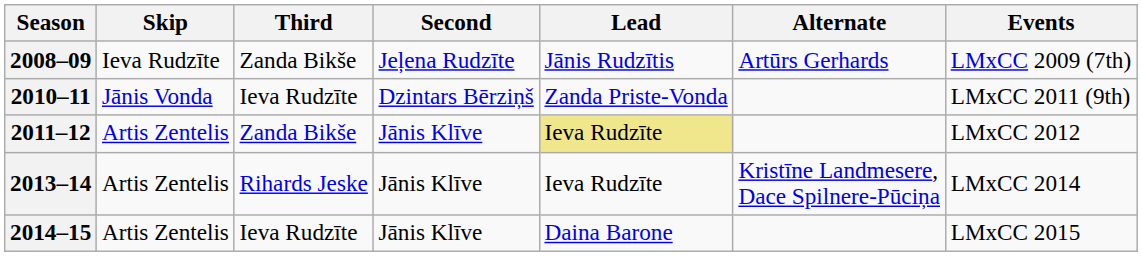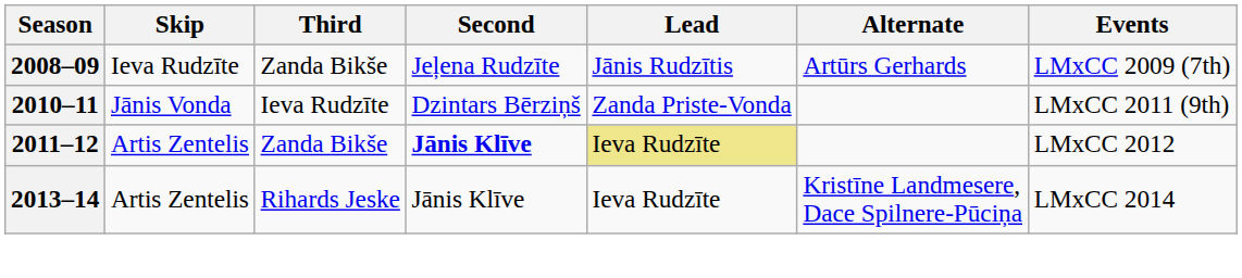 <table class="wikitable">
 <tr>
 <th scope="col">Season</th>
 <th scope="col">Skip</th>
 <th scope="col">Third</th>
 <th scope="col">Second</th>
 <th scope="col">Lead</th>
 <th scope="col">Alternate</th>
 <th scope="col">Events</th>
 </tr>
 <tr>
 <th scope="row">2008–09</th>
 <td>Ieva Rudzīte</td>
 <td>Zanda Bikše</td>
 <td><a href='#'>Jeļena Rudzīte</a></td>
 <td><a href='#'>Jānis Rudzītis</a></td>
 <td><a href='#'>Artūrs Gerhards</a></td>
 <td><a href='#'>LMxCC</a> 2009 (7th)</td>
 </tr>
 <tr>
 <th scope="row">2010–11</th>
 <td><a href='#'>Jānis Vonda</a></td>
 <td>Ieva Rudzīte</td>
 <td><a href='#'>Dzintars Bērziņš</a></td>
 <td><a href='#'>Zanda Priste-Vonda</a></td>
 <td></td>
 <td>LMxCC 2011 (9th)</td>
 </tr>
 <tr>
 <th scope="row">2011–12</th>
 <td><a href='#'>Artis Zentelis</a></td>
 <td><a href='#'>Zanda Bikše</a></td>
-<td><a href='#'>Jānis Klīve</a></td>
+<td><strong><a href='#'>Jānis Klīve</a></strong></td>
 <td style="background: khaki;">Ieva Rudzīte</td>
 <td></td>
 <td>LMxCC 2012 </td>
 </tr>
 <tr>
 <th scope="row">2013–14</th>
 <td>Artis Zentelis</td>
 <td><a href='#'>Rihards Jeske</a></td>
 <td>Jānis Klīve</td>
 <td>Ieva Rudzīte</td>
 <td><a href='#'>Kristīne Landmesere</a>,<br><a href='#'>Dace Spilnere-Pūciņa</a></td>
 <td>LMxCC 2014 </td>
 </tr>
-<tr>
-<th scope="row">2014–15</th>
-<td>Artis Zentelis</td>
-<td>Ieva Rudzīte</td>
-<td>Jānis Klīve</td>
-<td><a href='#'>Daina Barone</a></td>
-<td></td>
-<td>LMxCC 2015 </td>
-</tr>
 </table>
